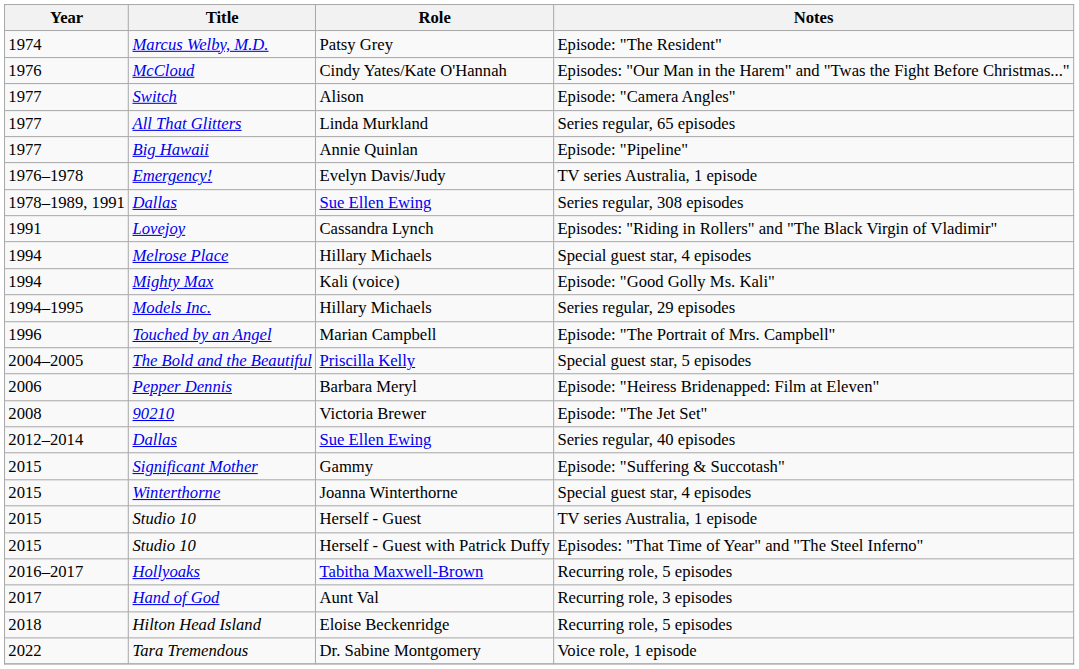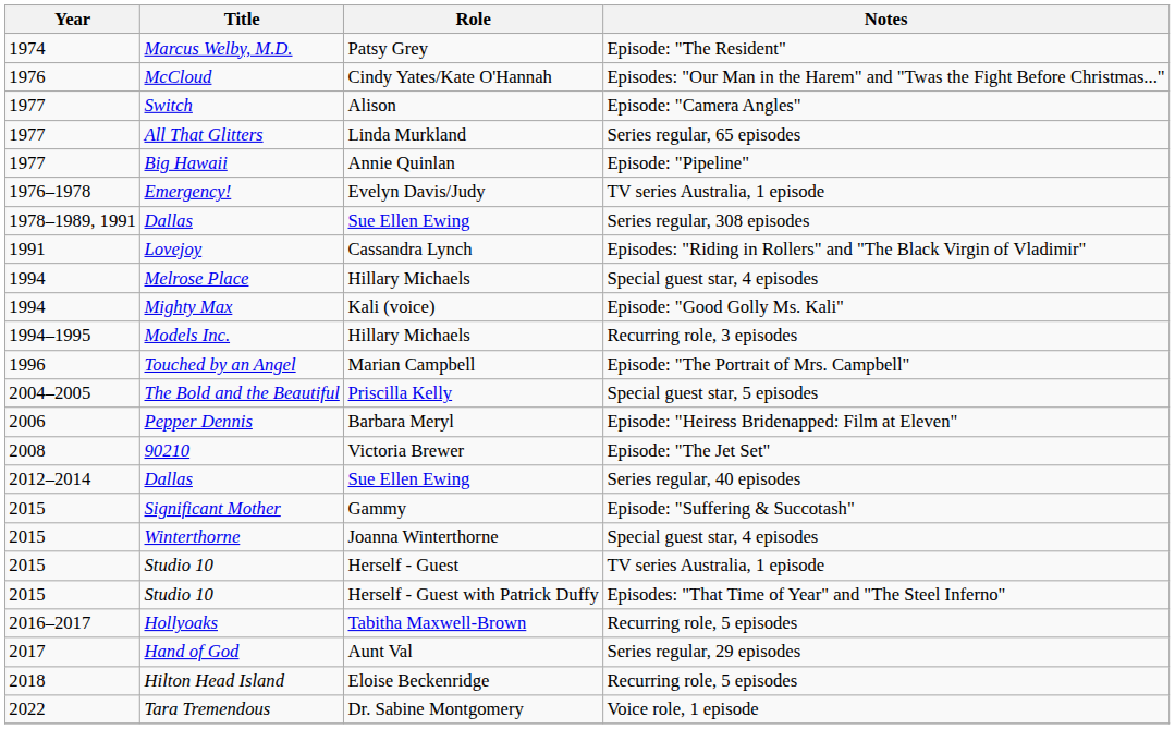 <table class="wikitable sortable">
 <tr>
 <th>Year</th>
 <th>Title</th>
 <th>Role</th>
 <th class="unsortable">Notes</th>
 </tr>
 <tr>
 <td>1974</td>
 <td><em><a href='#'>Marcus Welby, M.D.</a></em></td>
 <td>Patsy Grey</td>
 <td>Episode: "The Resident"</td>
 </tr>
 <tr>
 <td>1976</td>
 <td><em><a href='#'>McCloud</a></em></td>
 <td>Cindy Yates/Kate O'Hannah</td>
 <td>Episodes: "Our Man in the Harem" and "Twas the Fight Before Christmas..."</td>
 </tr>
 <tr>
 <td>1977</td>
 <td><em><a href='#'>Switch</a></em></td>
 <td>Alison</td>
 <td>Episode: "Camera Angles"</td>
 </tr>
 <tr>
 <td>1977</td>
 <td><em><a href='#'>All That Glitters</a></em></td>
 <td>Linda Murkland</td>
 <td>Series regular, 65 episodes</td>
 </tr>
 <tr>
 <td>1977</td>
 <td><em><a href='#'>Big Hawaii</a></em></td>
 <td>Annie Quinlan</td>
 <td>Episode: "Pipeline"</td>
 </tr>
 <tr>
 <td>1976–1978</td>
 <td><em><a href='#'>Emergency!</a></em></td>
 <td>Evelyn Davis/Judy</td>
 <td>TV series Australia, 1 episode</td>
 </tr>
 <tr>
 <td>1978–1989, 1991</td>
 <td><em><a href='#'>Dallas</a></em></td>
 <td><a href='#'>Sue Ellen Ewing</a></td>
 <td>Series regular, 308 episodes</td>
 </tr>
 <tr>
 <td>1991</td>
 <td><em><a href='#'>Lovejoy</a></em></td>
 <td>Cassandra Lynch</td>
 <td>Episodes: "Riding in Rollers" and "The Black Virgin of Vladimir"</td>
 </tr>
 <tr>
 <td>1994</td>
 <td><em><a href='#'>Melrose Place</a></em></td>
 <td>Hillary Michaels</td>
 <td>Special guest star, 4 episodes</td>
 </tr>
 <tr>
 <td>1994</td>
 <td><em><a href='#'>Mighty Max</a></em></td>
 <td>Kali (voice)</td>
 <td>Episode: "Good Golly Ms. Kali"</td>
 </tr>
 <tr>
 <td>1994–1995</td>
 <td><em><a href='#'>Models Inc.</a></em></td>
 <td>Hillary Michaels</td>
-<td>Series regular, 29 episodes</td>
+<td>Recurring role, 3 episodes</td>
 </tr>
 <tr>
 <td>1996</td>
 <td><em><a href='#'>Touched by an Angel</a></em></td>
 <td>Marian Campbell</td>
 <td>Episode: "The Portrait of Mrs. Campbell"</td>
 </tr>
 <tr>
 <td>2004–2005</td>
 <td><em><a href='#'>The Bold and the Beautiful</a></em></td>
 <td><a href='#'>Priscilla Kelly</a></td>
 <td>Special guest star, 5 episodes</td>
 </tr>
 <tr>
 <td>2006</td>
 <td><em><a href='#'>Pepper Dennis</a></em></td>
 <td>Barbara Meryl</td>
 <td>Episode: "Heiress Bridenapped: Film at Eleven"</td>
 </tr>
 <tr>
 <td>2008</td>
 <td><em><a href='#'>90210</a></em></td>
 <td>Victoria Brewer</td>
 <td>Episode: "The Jet Set"</td>
 </tr>
 <tr>
 <td>2012–2014</td>
 <td><em><a href='#'>Dallas</a></em></td>
 <td><a href='#'>Sue Ellen Ewing</a></td>
 <td>Series regular, 40 episodes</td>
 </tr>
 <tr>
 <td>2015</td>
 <td><em><a href='#'>Significant Mother</a></em></td>
 <td>Gammy</td>
 <td>Episode: "Suffering & Succotash"</td>
 </tr>
 <tr>
 <td>2015</td>
 <td><em><a href='#'>Winterthorne</a></em></td>
 <td>Joanna Winterthorne</td>
 <td>Special guest star, 4 episodes</td>
 </tr>
 <tr>
 <td>2015</td>
 <td><em>Studio 10</em></td>
 <td>Herself - Guest</td>
 <td>TV series Australia, 1 episode</td>
 </tr>
 <tr>
 <td>2015</td>
 <td><em>Studio 10</em></td>
 <td>Herself - Guest with Patrick Duffy</td>
 <td>Episodes: "That Time of Year" and "The Steel Inferno"</td>
 </tr>
 <tr>
 <td>2016–2017</td>
 <td><em><a href='#'>Hollyoaks</a></em></td>
 <td><a href='#'>Tabitha Maxwell-Brown</a></td>
 <td>Recurring role, 5 episodes</td>
 </tr>
 <tr>
 <td>2017</td>
 <td><em><a href='#'>Hand of God</a></em></td>
 <td>Aunt Val</td>
-<td>Recurring role, 3 episodes</td>
+<td>Series regular, 29 episodes</td>
 </tr>
 <tr>
 <td>2018</td>
 <td><em>Hilton Head Island</em></td>
 <td>Eloise Beckenridge</td>
 <td>Recurring role, 5 episodes</td>
 </tr>
 <tr>
 <td>2022</td>
 <td><em>Tara Tremendous</em></td>
 <td>Dr. Sabine Montgomery</td>
 <td>Voice role, 1 episode</td>
 </tr>
 <tr>
 </tr>
 </table>
